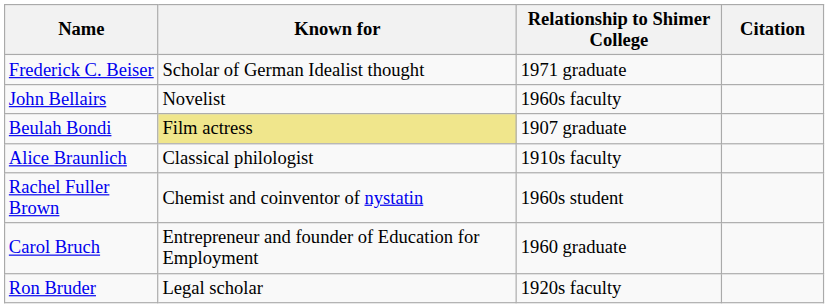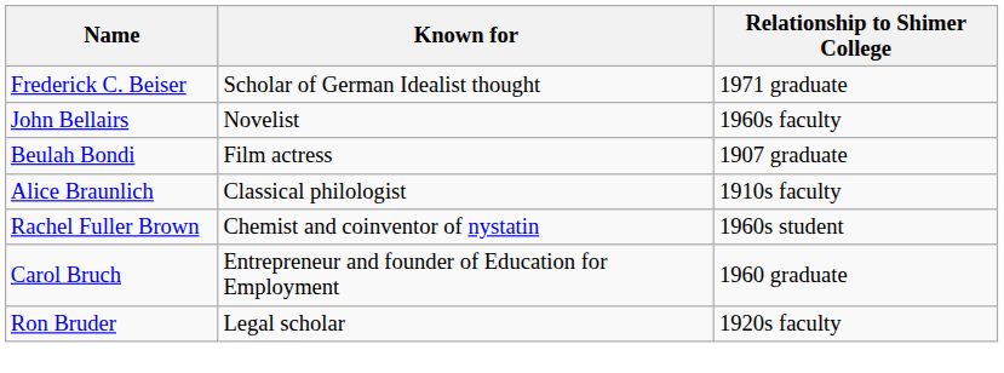 <table class="wikitable" width=80%>
 <tr>
 <th width=15%>Name</th>
 <th width = 35%>Known for</th>
 <th width = 20%>Relationship to Shimer College</th>
-<th width=10%>Citation</th>
 </tr>
 <tr>
 <td><a href='#'>Frederick C. Beiser</a></td>
 <td>Scholar of German Idealist thought</td>
 <td>1971 graduate</td>
-<td></td>
 </tr>
 <tr>
 <td><a href='#'>John Bellairs</a></td>
 <td>Novelist</td>
 <td>1960s faculty</td>
-<td></td>
 </tr>
 <tr>
 <td><a href='#'>Beulah Bondi</a></td>
-<td style="background: khaki;">Film actress</td>
+<td>Film actress</td>
 <td>1907 graduate</td>
-<td></td>
 </tr>
 <tr>
 <td><a href='#'>Alice Braunlich</a></td>
 <td>Classical philologist</td>
 <td>1910s faculty</td>
-<td></td>
 </tr>
 <tr>
 <td><a href='#'>Rachel Fuller Brown</a></td>
 <td>Chemist and coinventor of <a href='#'>nystatin</a></td>
 <td>1960s student</td>
-<td></td>
 </tr>
 <tr>
 <td><a href='#'>Carol Bruch</a></td>
 <td>Entrepreneur and founder of Education for Employment</td>
 <td>1960 graduate</td>
-<td></td>
 </tr>
 <tr>
 <td><a href='#'>Ron Bruder</a></td>
 <td>Legal scholar</td>
 <td>1920s faculty</td>
-<td></td>
 </tr>
 </table>
